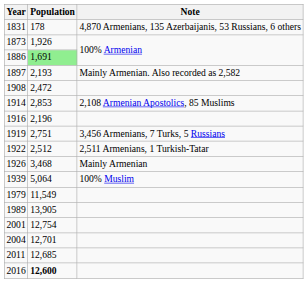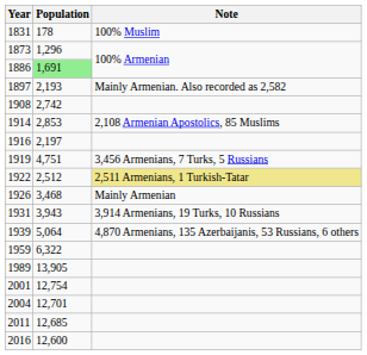 <table class="wikitable sortable">
 <tr>
 <th>Year</th>
 <th>Population</th>
 <th>Note</th>
 </tr>
 <tr>
 <td>1831</td>
 <td>178</td>
-<td>4,870 Armenians, 135 Azerbaijanis, 53 Russians, 6 others</td>
+<td>100% <a href='#'>Muslim</a></td>
 </tr>
 <tr>
 <td>1873</td>
-<td>1,926</td>
+<td>1,296</td>
 <td rowspan="2">100% <a href='#'>Armenian</a></td>
 </tr>
 <tr>
 <td>1886</td>
 <td style="background: lightgreen;">1,691</td>
 </tr>
 <tr>
 <td>1897</td>
 <td>2,193</td>
 <td>Mainly Armenian. Also recorded as 2,582</td>
 </tr>
 <tr>
 <td>1908</td>
-<td>2,472</td>
+<td>2,742</td>
 <td></td>
 </tr>
 <tr>
 <td>1914</td>
 <td>2,853</td>
 <td>2,108 <a href='#'>Armenian Apostolics</a>, 85 Muslims</td>
 </tr>
 <tr>
 <td>1916</td>
-<td>2,196</td>
+<td>2,197</td>
 <td></td>
 </tr>
 <tr>
 <td>1919</td>
-<td>2,751</td>
+<td>4,751</td>
 <td>3,456 Armenians, 7 Turks, 5 <a href='#'>Russians</a></td>
 </tr>
 <tr>
 <td>1922</td>
 <td>2,512</td>
-<td>2,511 Armenians, 1 Turkish-Tatar</td>
+<td style="background: khaki;">2,511 Armenians, 1 Turkish-Tatar</td>
 </tr>
 <tr>
 <td>1926</td>
 <td>3,468</td>
 <td>Mainly Armenian</td>
 </tr>
 <tr>
+<td>1931</td>
+<td>3,943</td>
+<td>3,914 Armenians, 19 Turks, 10 Russians</td>
+</tr>
+<tr>
 <td>1939</td>
 <td>5,064</td>
-<td>100% <a href='#'>Muslim</a></td>
+<td>4,870 Armenians, 135 Azerbaijanis, 53 Russians, 6 others</td>
 </tr>
 <tr>
-<td>1979</td>
-<td>11,549</td>
+<td>1959</td>
+<td>6,322</td>
 <td></td>
 </tr>
 <tr>
 <td>1989</td>
 <td>13,905</td>
 <td></td>
 </tr>
 <tr>
 <td>2001</td>
 <td>12,754</td>
 <td></td>
 </tr>
 <tr>
 <td>2004</td>
 <td>12,701</td>
 <td></td>
 </tr>
 <tr>
 <td>2011</td>
 <td>12,685</td>
 <td></td>
 </tr>
 <tr>
 <td>2016</td>
-<td><strong>12,600</strong></td>
+<td>12,600</td>
 <td></td>
 </tr>
 </table>
